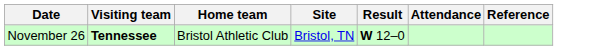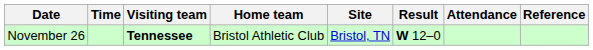 <table class="wikitable" style="font-size:95%;">
 <tr>
 <th>Date</th>
+<th>Time</th>
 <th>Visiting team</th>
 <th>Home team</th>
 <th>Site</th>
 <th>Result</th>
 <th>Attendance</th>
 <th class="unsortable">Reference</th>
 </tr>
 <tr bgcolor=ccffcc>
 <td>November 26</td>
+<td></td>
 <td><strong>Tennessee</strong></td>
 <td>Bristol Athletic Club</td>
 <td><a href='#'>Bristol, TN</a></td>
 <td><strong>W</strong> 12–0</td>
 <td></td>
 <td></td>
 </tr>
 </table>
